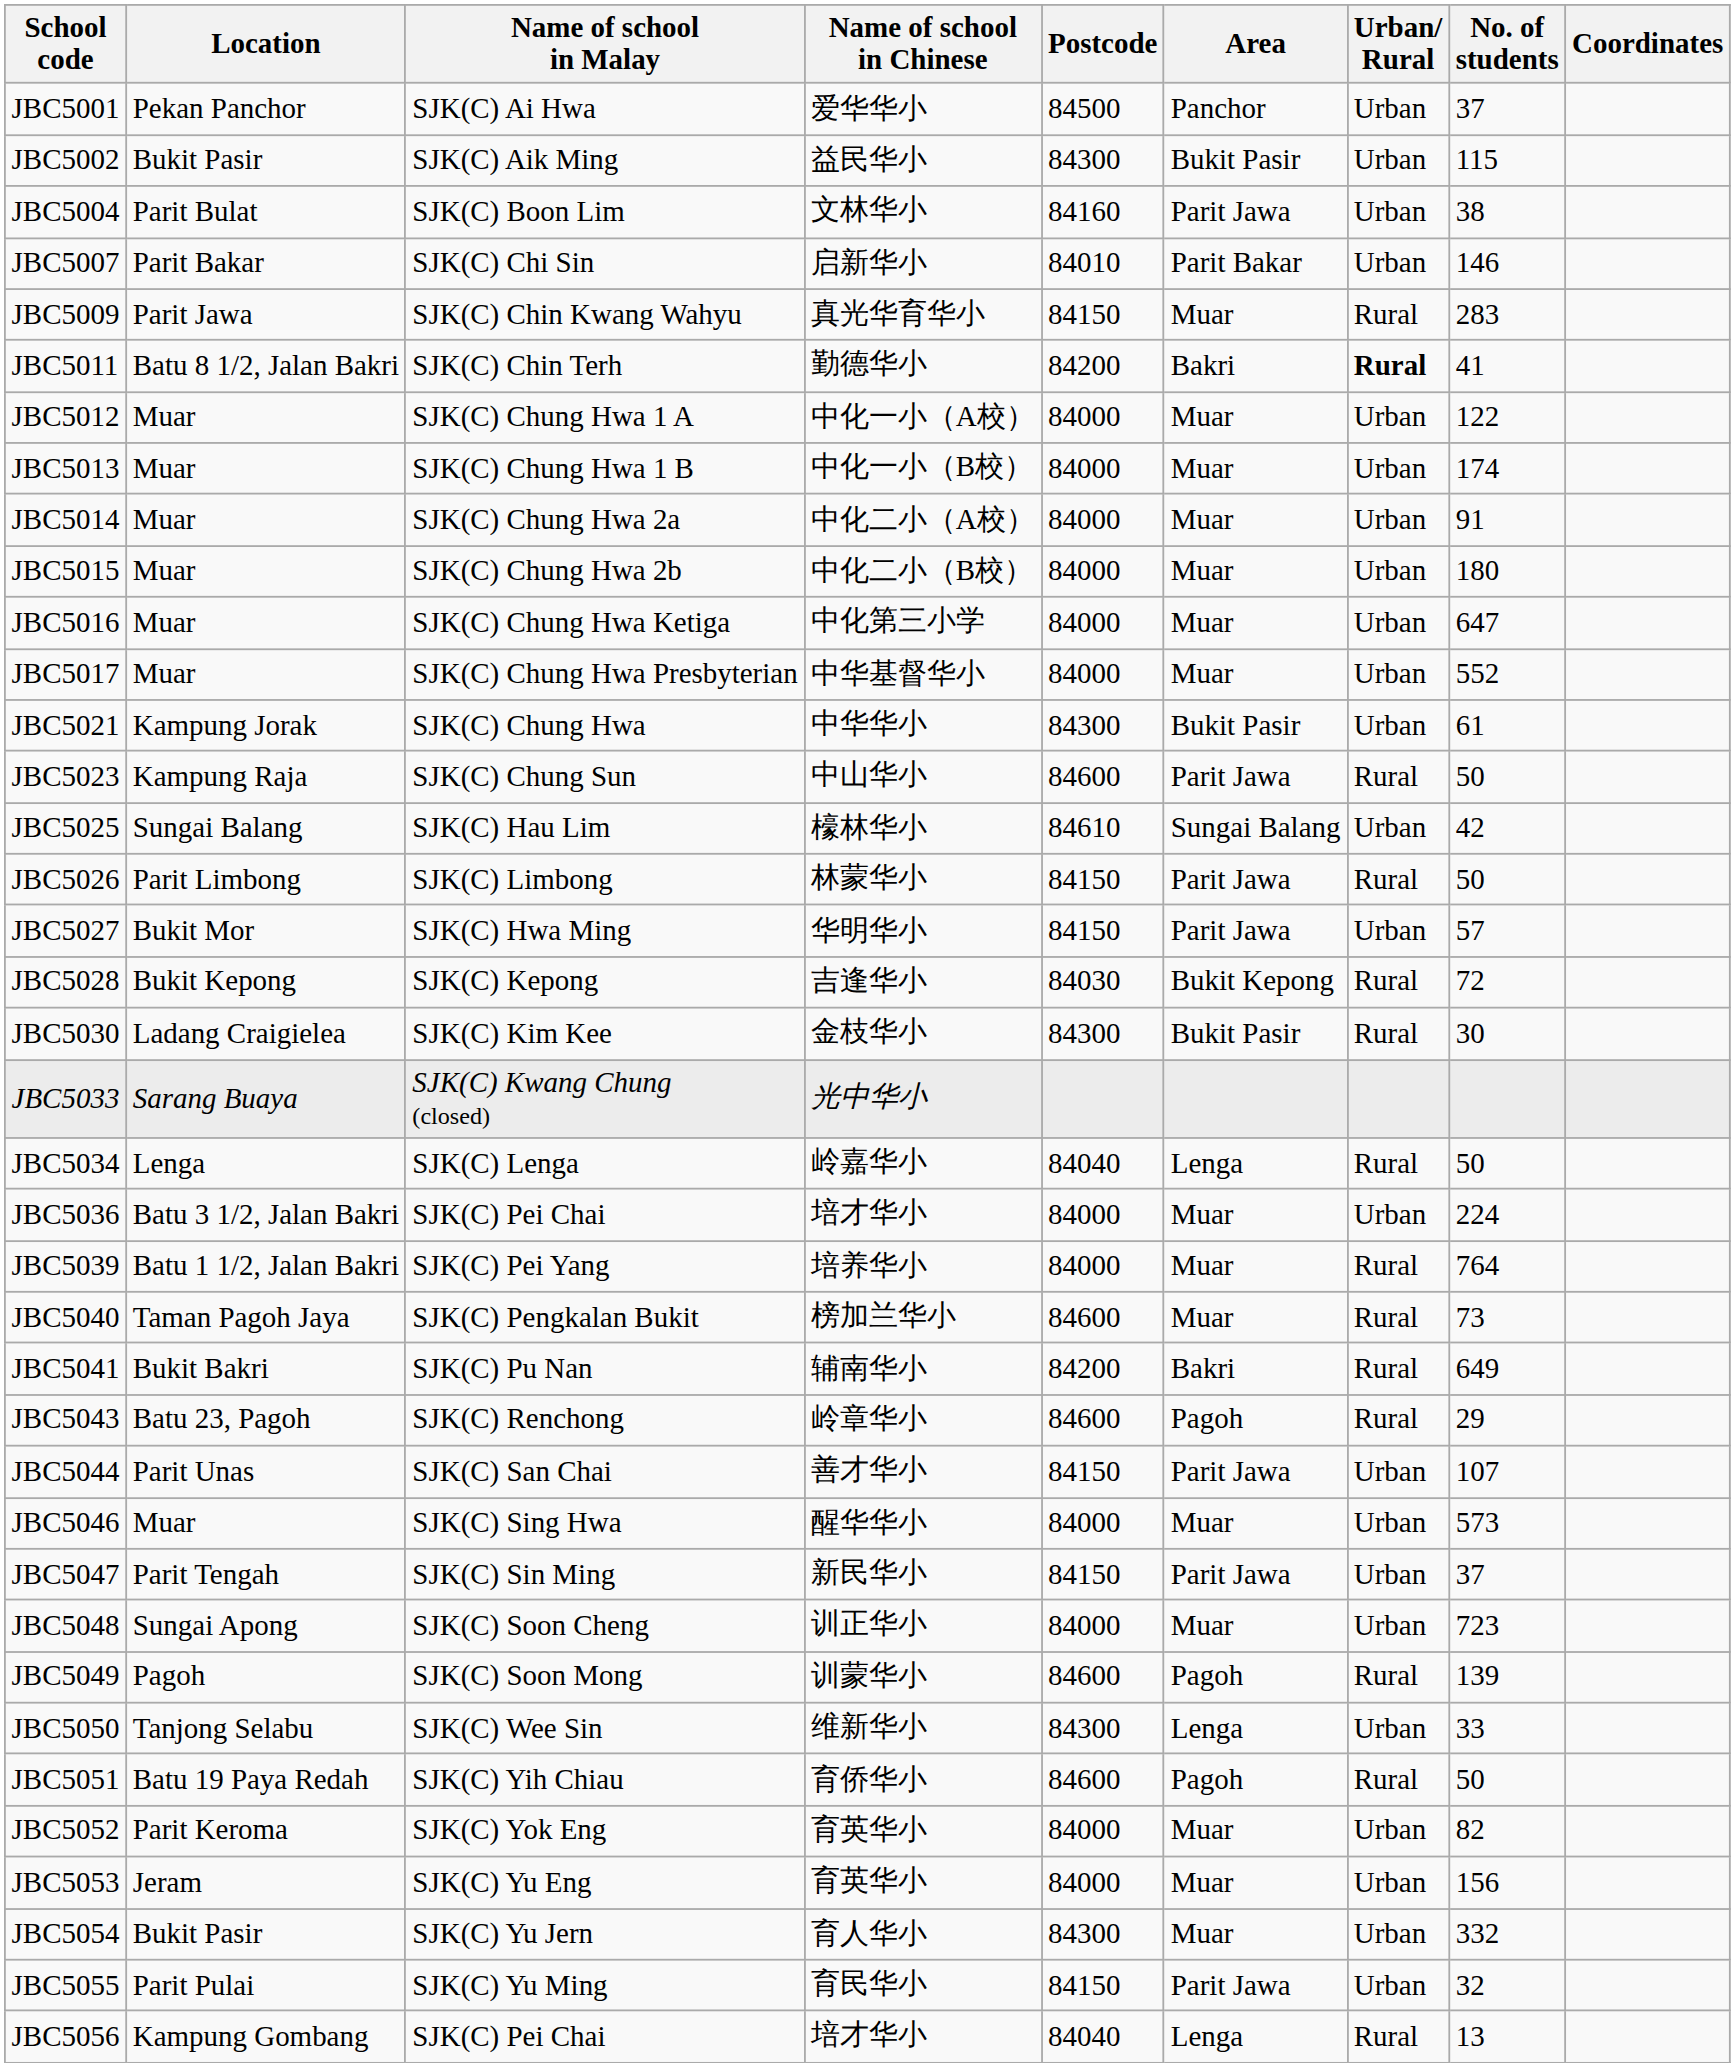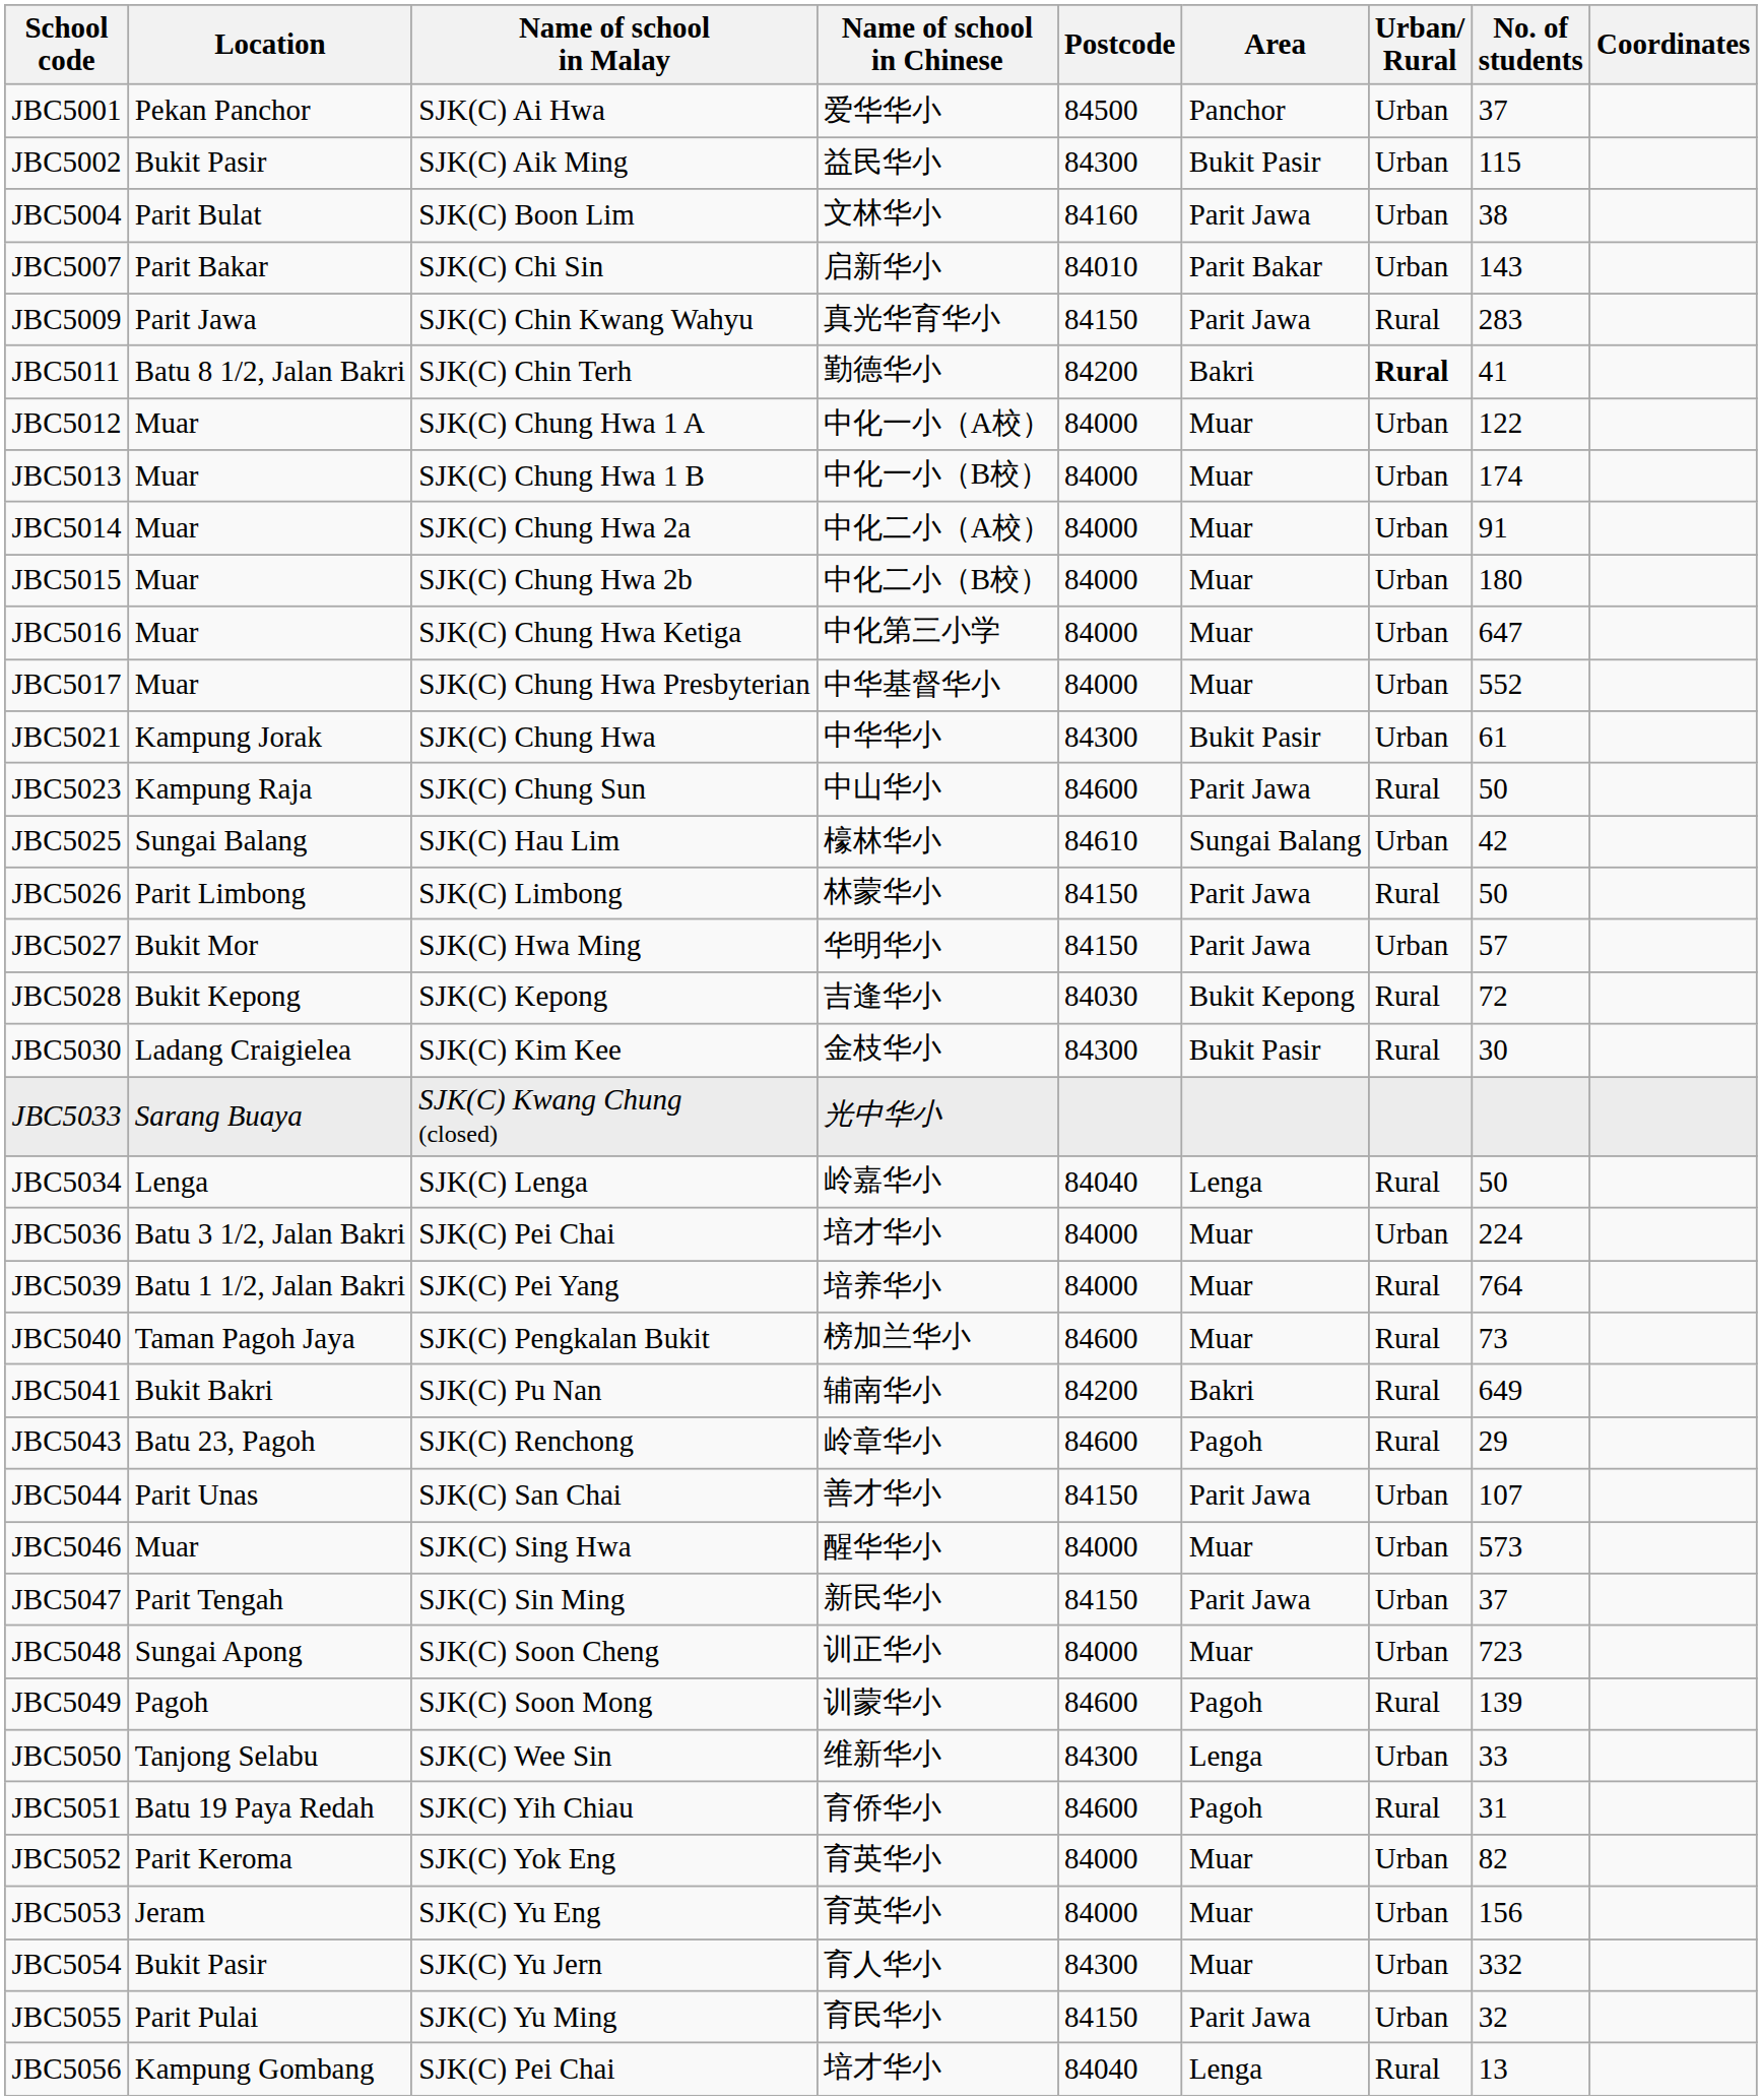 <table class="wikitable sortable">
 <tr>
 <th>School<br>code</th>
 <th>Location</th>
 <th>Name of school<br>in Malay</th>
 <th>Name of school<br>in Chinese</th>
 <th>Postcode</th>
 <th>Area</th>
 <th>Urban/<br>Rural</th>
 <th>No. of<br>students</th>
 <th>Coordinates</th>
 </tr>
 <tr>
 <td>JBC5001</td>
 <td>Pekan Panchor</td>
 <td>SJK(C) Ai Hwa</td>
 <td>爱华华小</td>
 <td>84500</td>
 <td>Panchor</td>
 <td>Urban</td>
 <td>37</td>
 <td></td>
 </tr>
 <tr>
 <td>JBC5002</td>
 <td>Bukit Pasir</td>
 <td>SJK(C) Aik Ming</td>
 <td>益民华小</td>
 <td>84300</td>
 <td>Bukit Pasir</td>
 <td>Urban</td>
 <td>115</td>
 <td></td>
 </tr>
 <tr>
 <td>JBC5004</td>
 <td>Parit Bulat</td>
 <td>SJK(C) Boon Lim</td>
 <td>文林华小</td>
 <td>84160</td>
 <td>Parit Jawa</td>
 <td>Urban</td>
 <td>38</td>
 <td></td>
 </tr>
 <tr>
 <td>JBC5007</td>
 <td>Parit Bakar</td>
 <td>SJK(C) Chi Sin</td>
 <td>启新华小</td>
 <td>84010</td>
 <td>Parit Bakar</td>
 <td>Urban</td>
-<td>146</td>
+<td>143</td>
 <td></td>
 </tr>
 <tr>
 <td>JBC5009</td>
 <td>Parit Jawa</td>
 <td>SJK(C) Chin Kwang Wahyu</td>
 <td>真光华育华小</td>
 <td>84150</td>
-<td>Muar</td>
+<td>Parit Jawa</td>
 <td>Rural</td>
 <td>283</td>
 <td></td>
 </tr>
 <tr>
 <td>JBC5011</td>
 <td>Batu 8 1/2, Jalan Bakri</td>
 <td>SJK(C) Chin Terh</td>
 <td>勤德华小</td>
 <td>84200</td>
 <td>Bakri</td>
 <td><strong>Rural</strong></td>
 <td>41</td>
 <td></td>
 </tr>
 <tr>
 <td>JBC5012</td>
 <td>Muar</td>
 <td>SJK(C) Chung Hwa 1 A</td>
 <td>中化一小（A校）</td>
 <td>84000</td>
 <td>Muar</td>
 <td>Urban</td>
 <td>122</td>
 <td></td>
 </tr>
 <tr>
 <td>JBC5013</td>
 <td>Muar</td>
 <td>SJK(C) Chung Hwa 1 B</td>
 <td>中化一小（B校）</td>
 <td>84000</td>
 <td>Muar</td>
 <td>Urban</td>
 <td>174</td>
 <td></td>
 </tr>
 <tr>
 <td>JBC5014</td>
 <td>Muar</td>
 <td>SJK(C) Chung Hwa 2a</td>
 <td>中化二小（A校）</td>
 <td>84000</td>
 <td>Muar</td>
 <td>Urban</td>
 <td>91</td>
 <td></td>
 </tr>
 <tr>
 <td>JBC5015</td>
 <td>Muar</td>
 <td>SJK(C) Chung Hwa 2b</td>
 <td>中化二小（B校）</td>
 <td>84000</td>
 <td>Muar</td>
 <td>Urban</td>
 <td>180</td>
 <td></td>
 </tr>
 <tr>
 <td>JBC5016</td>
 <td>Muar</td>
 <td>SJK(C) Chung Hwa Ketiga</td>
 <td>中化第三小学</td>
 <td>84000</td>
 <td>Muar</td>
 <td>Urban</td>
 <td>647</td>
 <td></td>
 </tr>
 <tr>
 <td>JBC5017</td>
 <td>Muar</td>
 <td>SJK(C) Chung Hwa Presbyterian</td>
 <td>中华基督华小</td>
 <td>84000</td>
 <td>Muar</td>
 <td>Urban</td>
 <td>552</td>
 <td></td>
 </tr>
 <tr>
 <td>JBC5021</td>
 <td>Kampung Jorak</td>
 <td>SJK(C) Chung Hwa</td>
 <td>中华华小</td>
 <td>84300</td>
 <td>Bukit Pasir</td>
 <td>Urban</td>
 <td>61</td>
 <td></td>
 </tr>
 <tr>
 <td>JBC5023</td>
 <td>Kampung Raja</td>
 <td>SJK(C) Chung Sun</td>
 <td>中山华小</td>
 <td>84600</td>
 <td>Parit Jawa</td>
 <td>Rural</td>
 <td>50</td>
 <td></td>
 </tr>
 <tr>
 <td>JBC5025</td>
 <td>Sungai Balang</td>
 <td>SJK(C) Hau Lim</td>
 <td>檺林华小</td>
 <td>84610</td>
 <td>Sungai Balang</td>
 <td>Urban</td>
 <td>42</td>
 <td></td>
 </tr>
 <tr>
 <td>JBC5026</td>
 <td>Parit Limbong</td>
 <td>SJK(C) Limbong</td>
 <td>林蒙华小</td>
 <td>84150</td>
 <td>Parit Jawa</td>
 <td>Rural</td>
 <td>50</td>
 <td></td>
 </tr>
 <tr>
 <td>JBC5027</td>
 <td>Bukit Mor</td>
 <td>SJK(C) Hwa Ming</td>
 <td>华明华小</td>
 <td>84150</td>
 <td>Parit Jawa</td>
 <td>Urban</td>
 <td>57</td>
 <td></td>
 </tr>
 <tr>
 <td>JBC5028</td>
 <td>Bukit Kepong</td>
 <td>SJK(C) Kepong</td>
 <td>吉逢华小</td>
 <td>84030</td>
 <td>Bukit Kepong</td>
 <td>Rural</td>
 <td>72</td>
 <td></td>
 </tr>
 <tr>
 <td>JBC5030</td>
 <td>Ladang Craigielea</td>
 <td>SJK(C) Kim Kee</td>
 <td>金枝华小</td>
 <td>84300</td>
 <td>Bukit Pasir</td>
 <td>Rural</td>
 <td>30</td>
 <td></td>
 </tr>
 <tr bgcolor="#ECECEC">
 <td><em>JBC5033</em></td>
 <td><em>Sarang Buaya</em></td>
 <td><em>SJK(C) Kwang Chung</em><br><small>(closed)</small></td>
 <td><em>光中华小</em></td>
 <td></td>
 <td></td>
 <td></td>
 <td></td>
 <td></td>
 </tr>
 <tr>
 <td>JBC5034</td>
 <td>Lenga</td>
 <td>SJK(C) Lenga</td>
 <td>岭嘉华小</td>
 <td>84040</td>
 <td>Lenga</td>
 <td>Rural</td>
 <td>50</td>
 <td></td>
 </tr>
 <tr>
 <td>JBC5036</td>
 <td>Batu 3 1/2, Jalan Bakri</td>
 <td>SJK(C) Pei Chai</td>
 <td>培才华小</td>
 <td>84000</td>
 <td>Muar</td>
 <td>Urban</td>
 <td>224</td>
 <td></td>
 </tr>
 <tr>
 <td>JBC5039</td>
 <td>Batu 1 1/2, Jalan Bakri</td>
 <td>SJK(C) Pei Yang</td>
 <td>培养华小</td>
 <td>84000</td>
 <td>Muar</td>
 <td>Rural</td>
 <td>764</td>
 <td></td>
 </tr>
 <tr>
 <td>JBC5040</td>
 <td>Taman Pagoh Jaya</td>
 <td>SJK(C) Pengkalan Bukit</td>
 <td>榜加兰华小</td>
 <td>84600</td>
 <td>Muar</td>
 <td>Rural</td>
 <td>73</td>
 <td></td>
 </tr>
 <tr>
 <td>JBC5041</td>
 <td>Bukit Bakri</td>
 <td>SJK(C) Pu Nan</td>
 <td>辅南华小</td>
 <td>84200</td>
 <td>Bakri</td>
 <td>Rural</td>
 <td>649</td>
 <td></td>
 </tr>
 <tr>
 <td>JBC5043</td>
 <td>Batu 23, Pagoh</td>
 <td>SJK(C) Renchong</td>
 <td>岭章华小</td>
 <td>84600</td>
 <td>Pagoh</td>
 <td>Rural</td>
 <td>29</td>
 <td></td>
 </tr>
 <tr>
 <td>JBC5044</td>
 <td>Parit Unas</td>
 <td>SJK(C) San Chai</td>
 <td>善才华小</td>
 <td>84150</td>
 <td>Parit Jawa</td>
 <td>Urban</td>
 <td>107</td>
 <td></td>
 </tr>
 <tr>
 <td>JBC5046</td>
 <td>Muar</td>
 <td>SJK(C) Sing Hwa</td>
 <td>醒华华小</td>
 <td>84000</td>
 <td>Muar</td>
 <td>Urban</td>
 <td>573</td>
 <td></td>
 </tr>
 <tr>
 <td>JBC5047</td>
 <td>Parit Tengah</td>
 <td>SJK(C) Sin Ming</td>
 <td>新民华小</td>
 <td>84150</td>
 <td>Parit Jawa</td>
 <td>Urban</td>
 <td>37</td>
 <td></td>
 </tr>
 <tr>
 <td>JBC5048</td>
 <td>Sungai Apong</td>
 <td>SJK(C) Soon Cheng</td>
 <td>训正华小</td>
 <td>84000</td>
 <td>Muar</td>
 <td>Urban</td>
 <td>723</td>
 <td></td>
 </tr>
 <tr>
 <td>JBC5049</td>
 <td>Pagoh</td>
 <td>SJK(C) Soon Mong</td>
 <td>训蒙华小</td>
 <td>84600</td>
 <td>Pagoh</td>
 <td>Rural</td>
 <td>139</td>
 <td></td>
 </tr>
 <tr>
 <td>JBC5050</td>
 <td>Tanjong Selabu</td>
 <td>SJK(C) Wee Sin</td>
 <td>维新华小</td>
 <td>84300</td>
 <td>Lenga</td>
 <td>Urban</td>
 <td>33</td>
 <td></td>
 </tr>
 <tr>
 <td>JBC5051</td>
 <td>Batu 19 Paya Redah</td>
 <td>SJK(C) Yih Chiau</td>
 <td>育侨华小</td>
 <td>84600</td>
 <td>Pagoh</td>
 <td>Rural</td>
-<td>50</td>
+<td>31</td>
 <td></td>
 </tr>
 <tr>
 <td>JBC5052</td>
 <td>Parit Keroma</td>
 <td>SJK(C) Yok Eng</td>
 <td>育英华小</td>
 <td>84000</td>
 <td>Muar</td>
 <td>Urban</td>
 <td>82</td>
 <td></td>
 </tr>
 <tr>
 <td>JBC5053</td>
 <td>Jeram</td>
 <td>SJK(C) Yu Eng</td>
 <td>育英华小</td>
 <td>84000</td>
 <td>Muar</td>
 <td>Urban</td>
 <td>156</td>
 <td></td>
 </tr>
 <tr>
 <td>JBC5054</td>
 <td>Bukit Pasir</td>
 <td>SJK(C) Yu Jern</td>
 <td>育人华小</td>
 <td>84300</td>
 <td>Muar</td>
 <td>Urban</td>
 <td>332</td>
 <td></td>
 </tr>
 <tr>
 <td>JBC5055</td>
 <td>Parit Pulai</td>
 <td>SJK(C) Yu Ming</td>
 <td>育民华小</td>
 <td>84150</td>
 <td>Parit Jawa</td>
 <td>Urban</td>
 <td>32</td>
 <td></td>
 </tr>
 <tr>
 <td>JBC5056</td>
 <td>Kampung Gombang</td>
 <td>SJK(C) Pei Chai</td>
 <td>培才华小</td>
 <td>84040</td>
 <td>Lenga</td>
 <td>Rural</td>
 <td>13</td>
 <td></td>
 </tr>
 </table>
